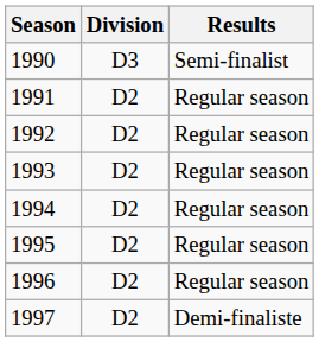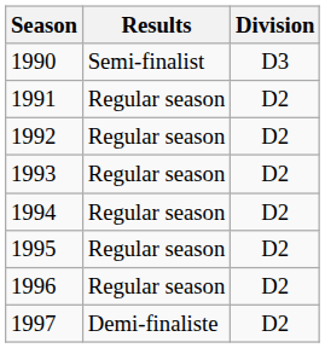 <table class="wikitable" style="float:left; margin-right:1em; font-size:95%">
 <tr>
 <th>Season</th>
+<th>Results</th>
 <th>Division</th>
-<th>Results</th>
 </tr>
 <tr>
 <td>1990</td>
+<td>Semi-finalist</td>
 <td style="text-align:center">D3</td>
-<td>Semi-finalist</td>
 </tr>
 <tr>
 <td>1991</td>
+<td>Regular season</td>
 <td style="text-align:center">D2</td>
-<td>Regular season</td>
 </tr>
 <tr>
 <td>1992</td>
+<td>Regular season</td>
 <td style="text-align:center">D2</td>
-<td>Regular season</td>
 </tr>
 <tr>
 <td>1993</td>
+<td>Regular season</td>
 <td style="text-align:center">D2</td>
-<td>Regular season</td>
 </tr>
 <tr>
 <td>1994</td>
+<td>Regular season</td>
 <td style="text-align:center">D2</td>
-<td>Regular season</td>
 </tr>
 <tr>
 <td>1995</td>
+<td>Regular season</td>
 <td style="text-align:center">D2</td>
-<td>Regular season</td>
 </tr>
 <tr>
 <td>1996</td>
+<td>Regular season</td>
 <td style="text-align:center">D2</td>
-<td>Regular season</td>
 </tr>
 <tr>
 <td>1997</td>
+<td>Demi-finaliste</td>
 <td style="text-align:center">D2</td>
-<td>Demi-finaliste</td>
 </tr>
 </table>
